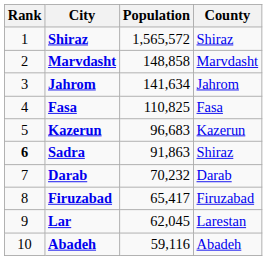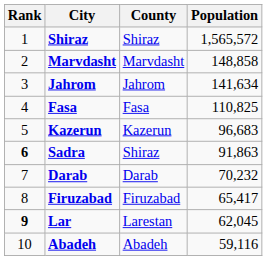 <table class="wikitable">
 <tr>
 <th>Rank</th>
 <th>City</th>
+<th>County</th>
 <th>Population</th>
-<th>County</th>
 </tr>
 <tr>
 <td style="text-align:center;">1</td>
 <td><strong><a href='#'>Shiraz</a></strong></td>
+<td><a href='#'>Shiraz</a></td>
 <td style="text-align: right">1,565,572</td>
-<td><a href='#'>Shiraz</a></td>
 </tr>
 <tr>
 <td style="text-align:center;">2</td>
 <td><strong><a href='#'>Marvdasht</a></strong></td>
+<td><a href='#'>Marvdasht</a></td>
 <td style="text-align: right">148,858</td>
-<td><a href='#'>Marvdasht</a></td>
 </tr>
 <tr>
 <td style="text-align:center;">3</td>
 <td><strong><a href='#'>Jahrom</a></strong></td>
+<td><a href='#'>Jahrom</a></td>
 <td style="text-align: right">141,634</td>
-<td><a href='#'>Jahrom</a></td>
 </tr>
 <tr>
 <td style="text-align:center;">4</td>
 <td><strong><a href='#'>Fasa</a></strong></td>
+<td><a href='#'>Fasa</a></td>
 <td style="text-align: right">110,825</td>
-<td><a href='#'>Fasa</a></td>
 </tr>
 <tr>
 <td style="text-align:center;">5</td>
 <td><strong><a href='#'>Kazerun</a></strong></td>
+<td><a href='#'>Kazerun</a></td>
 <td style="text-align: right">96,683</td>
-<td><a href='#'>Kazerun</a></td>
 </tr>
 <tr>
 <td style="text-align:center;"><strong>6</strong></td>
 <td><strong><a href='#'>Sadra</a></strong></td>
+<td><a href='#'>Shiraz</a></td>
 <td style="text-align: right">91,863</td>
-<td><a href='#'>Shiraz</a></td>
 </tr>
 <tr>
 <td style="text-align:center;">7</td>
 <td><strong><a href='#'>Darab</a></strong></td>
+<td><a href='#'>Darab</a></td>
 <td style="text-align: right">70,232</td>
-<td><a href='#'>Darab</a></td>
 </tr>
 <tr>
 <td style="text-align:center;">8</td>
 <td><strong><a href='#'>Firuzabad</a></strong></td>
+<td><a href='#'>Firuzabad</a></td>
 <td style="text-align: right">65,417</td>
-<td><a href='#'>Firuzabad</a></td>
 </tr>
 <tr>
-<td style="text-align:center;">9</td>
+<td style="text-align:center;"><strong>9</strong></td>
 <td><strong><a href='#'>Lar</a></strong></td>
+<td><a href='#'>Larestan</a></td>
 <td style="text-align: right">62,045</td>
-<td><a href='#'>Larestan</a></td>
 </tr>
 <tr>
 <td style="text-align:center;">10</td>
 <td><strong><a href='#'>Abadeh</a></strong></td>
+<td><a href='#'>Abadeh</a></td>
 <td style="text-align: right">59,116</td>
-<td><a href='#'>Abadeh</a></td>
 </tr>
 </table>
